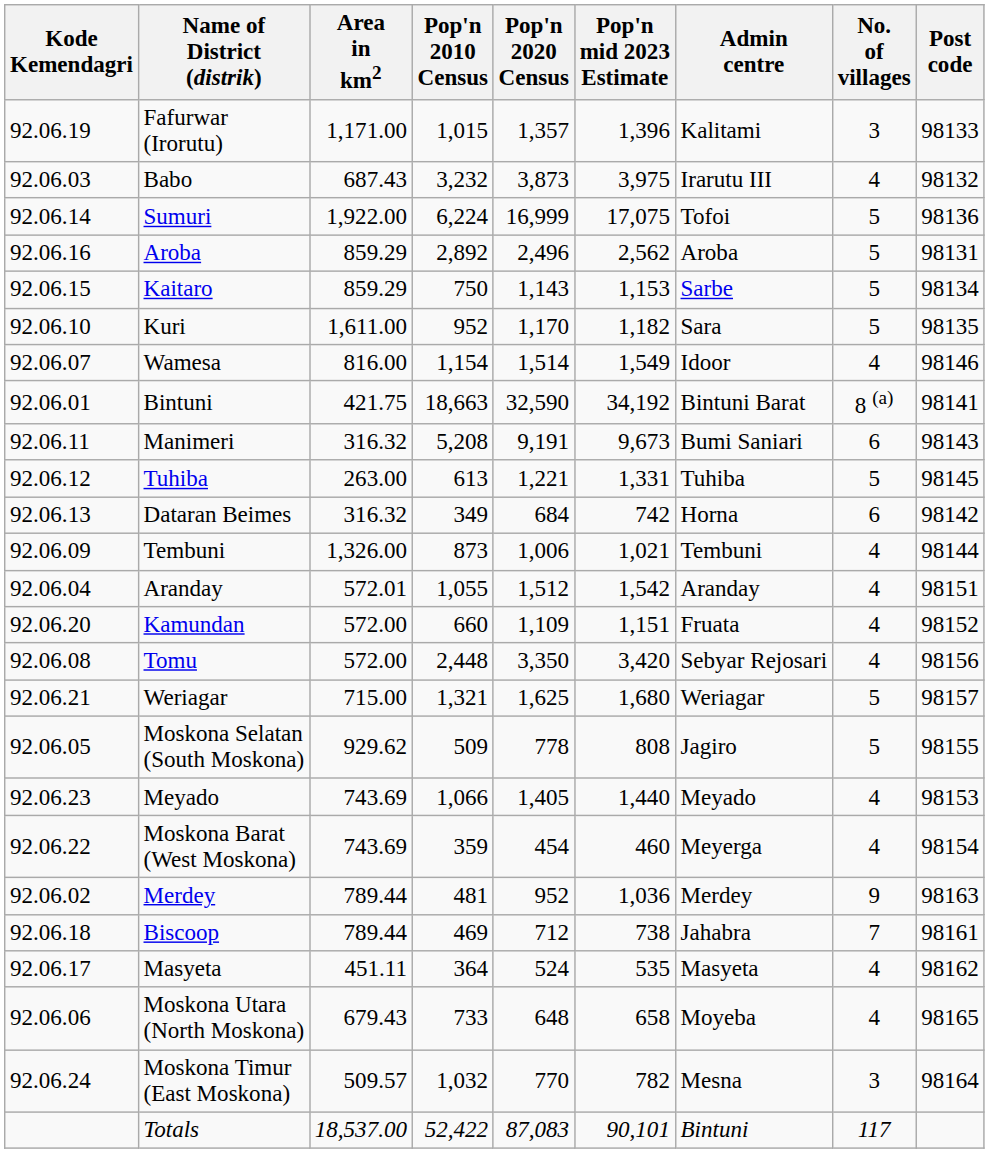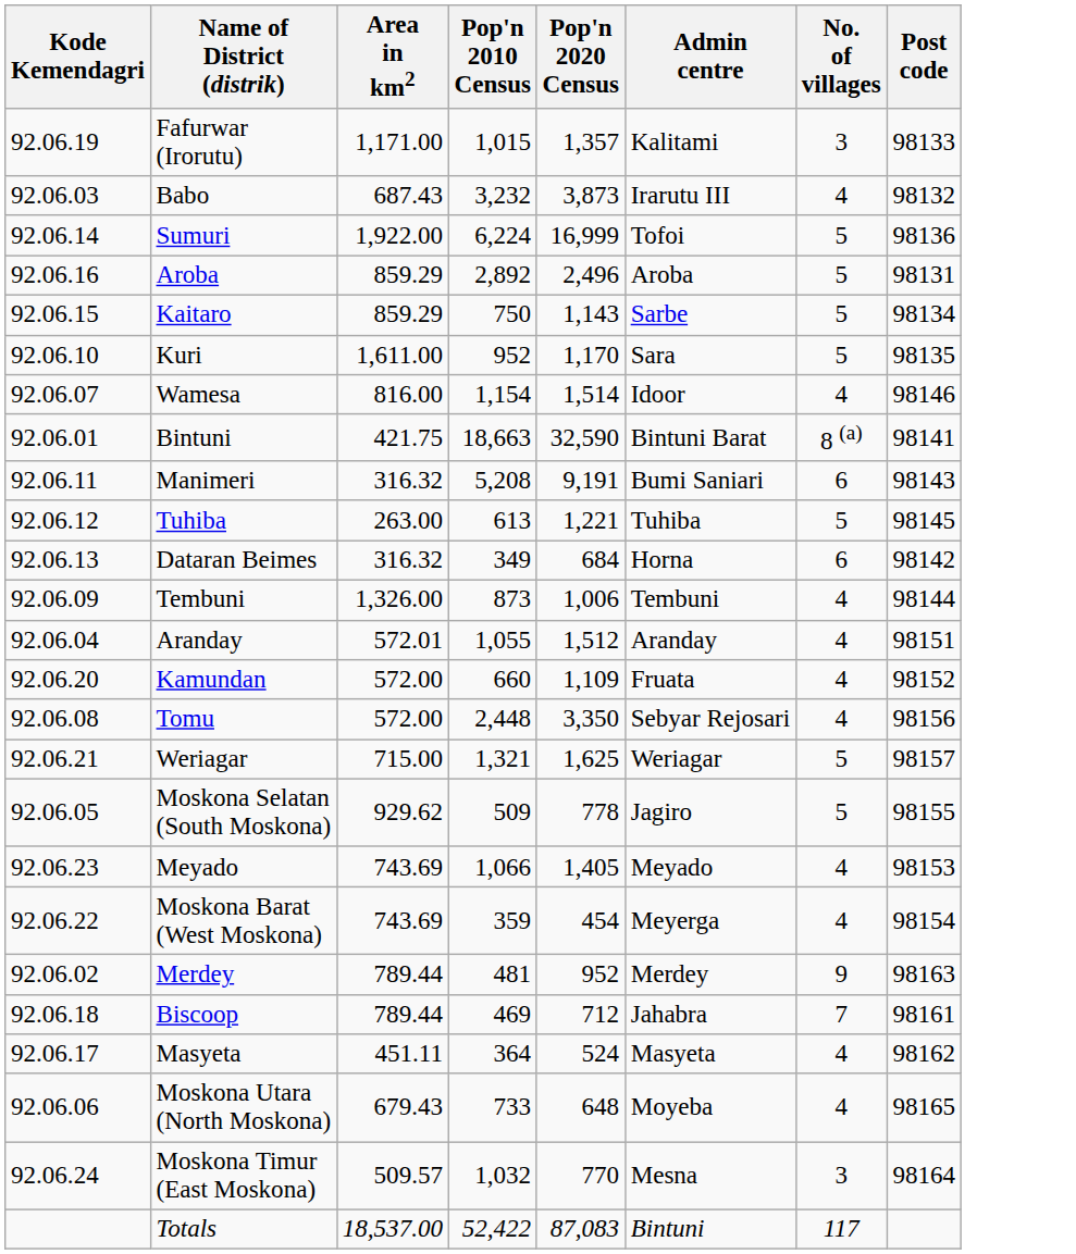 <table class="wikitable">
 <tr>
 <th>Kode <br>Kemendagri</th>
 <th>Name of<br>District<br>(<em>distrik</em>)</th>
 <th>Area <br>in<br>km<sup>2</sup></th>
 <th>Pop'n <br>2010<br>Census</th>
 <th>Pop'n <br>2020 <br>Census</th>
-<th>Pop'n <br>mid 2023<br>Estimate</th>
 <th>Admin<br>centre</th>
 <th>No.<br>of <br>villages</th>
 <th>Post<br>code</th>
 </tr>
 <tr>
 <td>92.06.19</td>
 <td>Fafurwar <br> (Irorutu)</td>
 <td align="right">1,171.00</td>
 <td align="right">1,015</td>
 <td align="right">1,357</td>
-<td align="right">1,396</td>
 <td>Kalitami</td>
 <td align="center">3</td>
 <td>98133</td>
 </tr>
 <tr>
 <td>92.06.03</td>
 <td>Babo</td>
 <td align="right">687.43</td>
 <td align="right">3,232</td>
 <td align="right">3,873</td>
-<td align="right">3,975</td>
 <td>Irarutu III</td>
 <td align="center">4</td>
 <td>98132</td>
 </tr>
 <tr>
 <td>92.06.14</td>
 <td><a href='#'>Sumuri</a></td>
 <td align="right">1,922.00</td>
 <td align="right">6,224</td>
 <td align="right">16,999</td>
-<td align="right">17,075</td>
 <td>Tofoi</td>
 <td align="center">5</td>
 <td>98136</td>
 </tr>
 <tr>
 <td>92.06.16</td>
 <td><a href='#'>Aroba</a></td>
 <td align="right">859.29</td>
 <td align="right">2,892</td>
 <td align="right">2,496</td>
-<td align="right">2,562</td>
 <td>Aroba</td>
 <td align="center">5</td>
 <td>98131</td>
 </tr>
 <tr>
 <td>92.06.15</td>
 <td><a href='#'>Kaitaro</a></td>
 <td align="right">859.29</td>
 <td align="right">750</td>
 <td align="right">1,143</td>
-<td align="right">1,153</td>
 <td><a href='#'>Sarbe</a></td>
 <td align="center">5</td>
 <td>98134</td>
 </tr>
 <tr>
 <td>92.06.10</td>
 <td>Kuri</td>
 <td align="right">1,611.00</td>
 <td align="right">952</td>
 <td align="right">1,170</td>
-<td align="right">1,182</td>
 <td>Sara</td>
 <td align="center">5</td>
 <td>98135</td>
 </tr>
 <tr>
 <td>92.06.07</td>
 <td>Wamesa</td>
 <td align="right">816.00</td>
 <td align="right">1,154</td>
 <td align="right">1,514</td>
-<td align="right">1,549</td>
 <td>Idoor</td>
 <td align="center">4</td>
 <td>98146</td>
 </tr>
 <tr>
 <td>92.06.01</td>
 <td>Bintuni</td>
 <td align="right">421.75</td>
 <td align="right">18,663</td>
 <td align="right">32,590</td>
-<td align="right">34,192</td>
 <td>Bintuni Barat</td>
 <td align="center">8 <sup>(a)</sup></td>
 <td>98141</td>
 </tr>
 <tr>
 <td>92.06.11</td>
 <td>Manimeri</td>
 <td align="right">316.32</td>
 <td align="right">5,208</td>
 <td align="right">9,191</td>
-<td align="right">9,673</td>
 <td>Bumi Saniari</td>
 <td align="center">6</td>
 <td>98143</td>
 </tr>
 <tr>
 <td>92.06.12</td>
 <td><a href='#'>Tuhiba</a></td>
 <td align="right">263.00</td>
 <td align="right">613</td>
 <td align="right">1,221</td>
-<td align="right">1,331</td>
 <td>Tuhiba</td>
 <td align="center">5</td>
 <td>98145</td>
 </tr>
 <tr>
 <td>92.06.13</td>
 <td>Dataran Beimes</td>
 <td align="right">316.32</td>
 <td align="right">349</td>
 <td align="right">684</td>
-<td align="right">742</td>
 <td>Horna</td>
 <td align="center">6</td>
 <td>98142</td>
 </tr>
 <tr>
 <td>92.06.09</td>
 <td>Tembuni</td>
 <td align="right">1,326.00</td>
 <td align="right">873</td>
 <td align="right">1,006</td>
-<td align="right">1,021</td>
 <td>Tembuni</td>
 <td align="center">4</td>
 <td>98144</td>
 </tr>
 <tr>
 <td>92.06.04</td>
 <td>Aranday</td>
 <td align="right">572.01</td>
 <td align="right">1,055</td>
 <td align="right">1,512</td>
-<td align="right">1,542</td>
 <td>Aranday</td>
 <td align="center">4</td>
 <td>98151</td>
 </tr>
 <tr>
 <td>92.06.20</td>
 <td><a href='#'>Kamundan</a></td>
 <td align="right">572.00</td>
 <td align="right">660</td>
 <td align="right">1,109</td>
-<td align="right">1,151</td>
 <td>Fruata</td>
 <td align="center">4</td>
 <td>98152</td>
 </tr>
 <tr>
 <td>92.06.08</td>
 <td><a href='#'>Tomu</a></td>
 <td align="right">572.00</td>
 <td align="right">2,448</td>
 <td align="right">3,350</td>
-<td align="right">3,420</td>
 <td>Sebyar Rejosari</td>
 <td align="center">4</td>
 <td>98156</td>
 </tr>
 <tr>
 <td>92.06.21</td>
 <td>Weriagar</td>
 <td align="right">715.00</td>
 <td align="right">1,321</td>
 <td align="right">1,625</td>
-<td align="right">1,680</td>
 <td>Weriagar</td>
 <td align="center">5</td>
 <td>98157</td>
 </tr>
 <tr>
 <td>92.06.05</td>
 <td>Moskona Selatan <br>(South Moskona)</td>
 <td align="right">929.62</td>
 <td align="right">509</td>
 <td align="right">778</td>
-<td align="right">808</td>
 <td>Jagiro</td>
 <td align="center">5</td>
 <td>98155</td>
 </tr>
 <tr>
 <td>92.06.23</td>
 <td>Meyado</td>
 <td align="right">743.69</td>
 <td align="right">1,066</td>
 <td align="right">1,405</td>
-<td align="right">1,440</td>
 <td>Meyado</td>
 <td align="center">4</td>
 <td>98153</td>
 </tr>
 <tr>
 <td>92.06.22</td>
 <td>Moskona Barat <br>(West Moskona)</td>
 <td align="right">743.69</td>
 <td align="right">359</td>
 <td align="right">454</td>
-<td align="right">460</td>
 <td>Meyerga</td>
 <td align="center">4</td>
 <td>98154</td>
 </tr>
 <tr>
 <td>92.06.02</td>
 <td><a href='#'>Merdey</a></td>
 <td align="right">789.44</td>
 <td align="right">481</td>
 <td align="right">952</td>
-<td align="right">1,036</td>
 <td>Merdey</td>
 <td align="center">9</td>
 <td>98163</td>
 </tr>
 <tr>
 <td>92.06.18</td>
 <td><a href='#'>Biscoop</a></td>
 <td align="right">789.44</td>
 <td align="right">469</td>
 <td align="right">712</td>
-<td align="right">738</td>
 <td>Jahabra</td>
 <td align="center">7</td>
 <td>98161</td>
 </tr>
 <tr>
 <td>92.06.17</td>
 <td>Masyeta</td>
 <td align="right">451.11</td>
 <td align="right">364</td>
 <td align="right">524</td>
-<td align="right">535</td>
 <td>Masyeta</td>
 <td align="center">4</td>
 <td>98162</td>
 </tr>
 <tr>
 <td>92.06.06</td>
 <td>Moskona Utara <br>(North Moskona)</td>
 <td align="right">679.43</td>
 <td align="right">733</td>
 <td align="right">648</td>
-<td align="right">658</td>
 <td>Moyeba</td>
 <td align="center">4</td>
 <td>98165</td>
 </tr>
 <tr>
 <td>92.06.24</td>
 <td>Moskona Timur <br>(East Moskona)</td>
 <td align="right">509.57</td>
 <td align="right">1,032</td>
 <td align="right">770</td>
-<td align="right">782</td>
 <td>Mesna</td>
 <td align="center">3</td>
 <td>98164</td>
 </tr>
 <tr>
 <td></td>
 <td><em>Totals</em></td>
 <td align="right"><em>18,537.00</em></td>
 <td align="right"><em>52,422</em></td>
 <td align="right"><em>87,083</em></td>
-<td align="right"><em>90,101</em></td>
 <td><em>Bintuni</em></td>
 <td align="center"><em>117</em></td>
 <td></td>
 </tr>
 </table>
